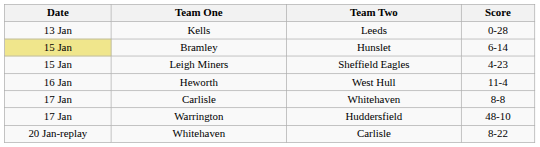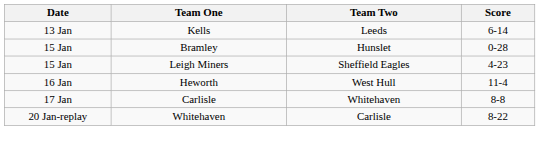 <table class="wikitable" style="text-align: center">
 <tr>
 <th width=150>Date</th>
 <th width=250>Team One</th>
 <th width=250>Team Two</th>
 <th width=100>Score</th>
 </tr>
 <tr>
 <td>13 Jan</td>
 <td>Kells</td>
 <td>Leeds</td>
-<td>0-28</td>
+<td>6-14</td>
 </tr>
 <tr>
-<td style="background: khaki;">15 Jan</td>
+<td>15 Jan</td>
 <td>Bramley</td>
 <td>Hunslet</td>
-<td>6-14</td>
+<td>0-28</td>
 </tr>
 <tr>
 <td>15 Jan</td>
 <td>Leigh Miners</td>
 <td>Sheffield Eagles</td>
 <td>4-23</td>
 </tr>
 <tr>
 <td>16 Jan</td>
 <td>Heworth</td>
 <td>West Hull</td>
 <td>11-4</td>
 </tr>
 <tr>
 <td>17 Jan</td>
 <td>Carlisle</td>
 <td>Whitehaven</td>
 <td>8-8</td>
 </tr>
 <tr>
-<td>17 Jan</td>
-<td>Warrington</td>
-<td>Huddersfield</td>
-<td>48-10</td>
-</tr>
-<tr>
 <td>20 Jan-replay</td>
 <td>Whitehaven</td>
 <td>Carlisle</td>
 <td>8-22</td>
 </tr>
 </table>
